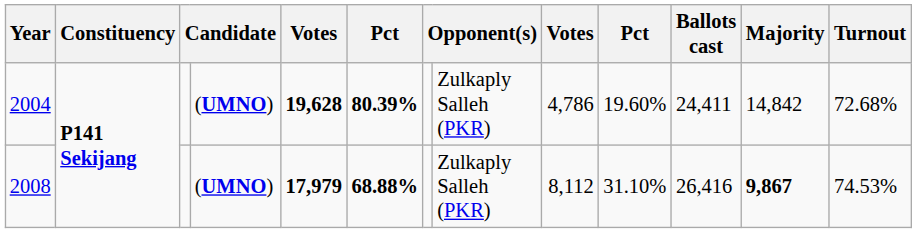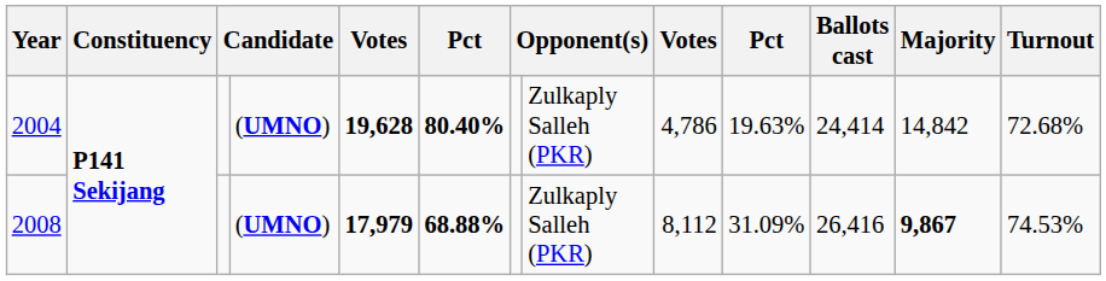 <table class="wikitable" style="margin:0.5em ; font-size:95%">
 <tr>
 <th>Year</th>
 <th>Constituency</th>
 <th colspan=2>Candidate</th>
 <th>Votes</th>
 <th>Pct</th>
 <th colspan=2>Opponent(s)</th>
 <th>Votes</th>
 <th>Pct</th>
 <th>Ballots cast</th>
 <th>Majority</th>
 <th>Turnout</th>
 </tr>
 <tr>
 <td><a href='#'>2004</a></td>
 <td rowspan=2><strong>P141 <a href='#'>Sekijang</a></strong></td>
 <td></td>
 <td> (<a href='#'><strong>UMNO</strong></a>)</td>
 <td align="right"><strong>19,628</strong></td>
-<td><strong>80.39%</strong></td>
+<td><strong>80.40%</strong></td>
 <td></td>
 <td>Zulkaply Salleh (<a href='#'>PKR</a>)</td>
 <td align="right">4,786</td>
-<td>19.60%</td>
-<td>24,411</td>
+<td>19.63%</td>
+<td>24,414</td>
 <td>14,842</td>
 <td>72.68%</td>
 </tr>
 <tr>
 <td><a href='#'>2008</a></td>
 <td></td>
 <td> (<a href='#'><strong>UMNO</strong></a>)</td>
 <td align="right"><strong>17,979</strong></td>
 <td><strong>68.88%</strong></td>
 <td></td>
 <td>Zulkaply Salleh (<a href='#'>PKR</a>)</td>
 <td align="right">8,112</td>
-<td>31.10%</td>
+<td>31.09%</td>
 <td>26,416</td>
 <td><strong>9,867</strong></td>
 <td>74.53%</td>
 </tr>
 </table>
